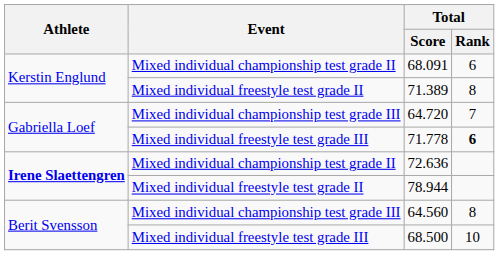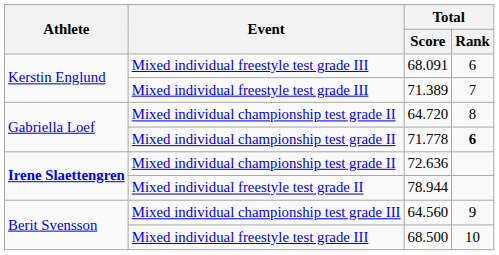 <table class=wikitable style="font-size:90%">
 <tr>
 <th rowspan="2">Athlete</th>
 <th rowspan="2">Event</th>
 <th colspan="2">Total</th>
 </tr>
 <tr>
 <th>Score</th>
 <th>Rank</th>
 </tr>
 <tr>
 <td rowspan="2"><a href='#'>Kerstin Englund</a></td>
-<td><a href='#'>Mixed individual championship test grade II</a></td>
+<td><a href='#'>Mixed individual freestyle test grade III</a></td>
 <td align="center">68.091</td>
 <td align="center">6</td>
 </tr>
 <tr>
-<td><a href='#'>Mixed individual freestyle test grade II</a></td>
+<td><a href='#'>Mixed individual freestyle test grade III</a></td>
 <td align="center">71.389</td>
+<td align="center">7</td>
+</tr>
+<tr>
+<td rowspan="2"><a href='#'>Gabriella Loef</a></td>
+<td><a href='#'>Mixed individual championship test grade II</a></td>
+<td align="center">64.720</td>
 <td align="center">8</td>
 </tr>
 <tr>
-<td rowspan="2"><a href='#'>Gabriella Loef</a></td>
-<td><a href='#'>Mixed individual championship test grade III</a></td>
-<td align="center">64.720</td>
-<td align="center">7</td>
-</tr>
-<tr>
-<td><a href='#'>Mixed individual freestyle test grade III</a></td>
+<td><a href='#'>Mixed individual championship test grade II</a></td>
 <td align="center">71.778</td>
 <td align="center"><strong>6</strong></td>
 </tr>
 <tr>
 <td rowspan="2"><strong><a href='#'>Irene Slaettengren</a></strong></td>
 <td><a href='#'>Mixed individual championship test grade II</a></td>
 <td align="center">72.636</td>
 <td align="center"></td>
 </tr>
 <tr>
 <td><a href='#'>Mixed individual freestyle test grade II</a></td>
 <td align="center">78.944</td>
 <td align="center"></td>
 </tr>
 <tr>
 <td rowspan="2"><a href='#'>Berit Svensson</a></td>
 <td><a href='#'>Mixed individual championship test grade III</a></td>
 <td align="center">64.560</td>
-<td align="center">8</td>
+<td align="center">9</td>
 </tr>
 <tr>
 <td><a href='#'>Mixed individual freestyle test grade III</a></td>
 <td align="center">68.500</td>
 <td align="center">10</td>
 </tr>
 </table>
